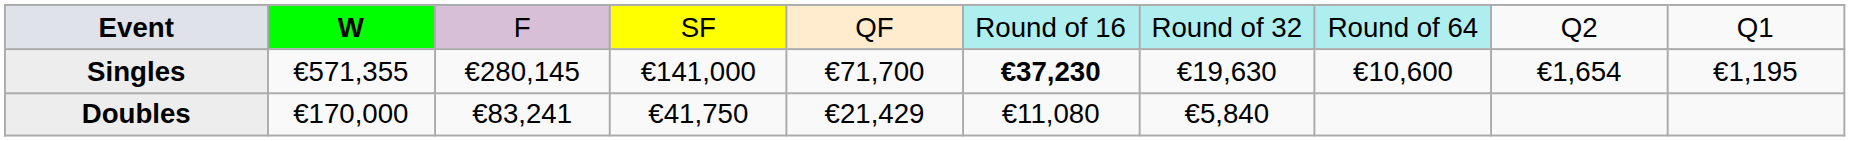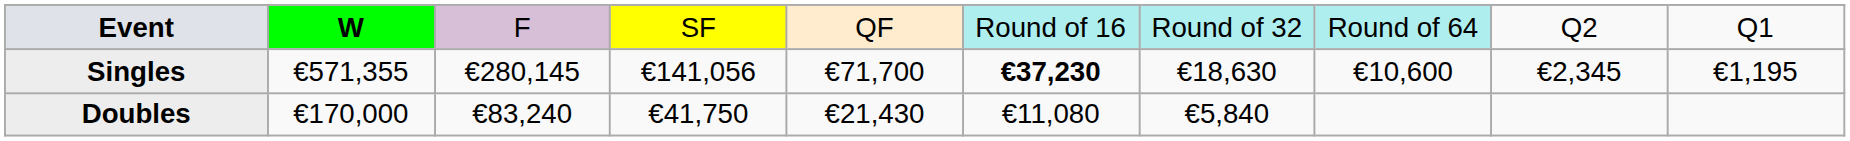 <table class=wikitable style=font-size:90%;text-align:center>
 <tr>
 <td width=130 bgcolor=dfe2e9><strong>Event</strong></td>
 <td width=80 bgcolor=lime><strong>W</strong></td>
 <td width=85 bgcolor=thistle>F</td>
 <td width=85 bgcolor=ffff00>SF</td>
 <td width=85 bgcolor=ffebcd>QF</td>
 <td width=85 bgcolor=afeeee>Round of 16</td>
 <td width=85 bgcolor=afeeee>Round of 32</td>
 <td width=85 bgcolor=afeeee>Round of 64</td>
 <td width=85>Q2</td>
 <td width=85>Q1</td>
 </tr>
 <tr>
 <th style=background:#ededed>Singles</th>
 <td>€571,355</td>
 <td>€280,145</td>
-<td>€141,000</td>
+<td>€141,056</td>
 <td>€71,700</td>
 <td><strong>€37,230</strong></td>
-<td>€19,630</td>
+<td>€18,630</td>
 <td>€10,600</td>
-<td>€1,654</td>
+<td>€2,345</td>
 <td>€1,195</td>
 </tr>
 <tr>
 <th style=background:#ededed>Doubles</th>
 <td>€170,000</td>
-<td>€83,241</td>
+<td>€83,240</td>
 <td>€41,750</td>
-<td>€21,429</td>
+<td>€21,430</td>
 <td>€11,080</td>
 <td>€5,840</td>
 <td></td>
 <td></td>
 <td></td>
 </tr>
 </table>
